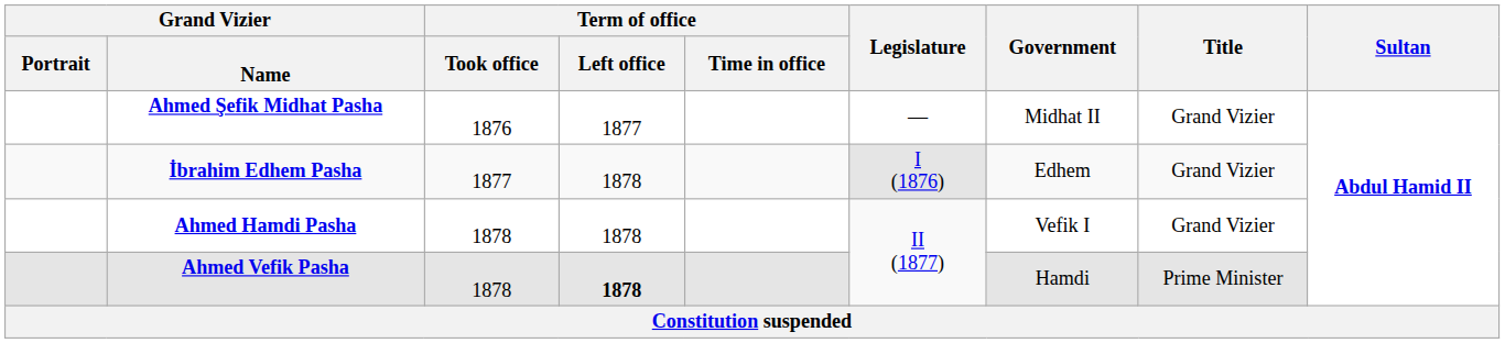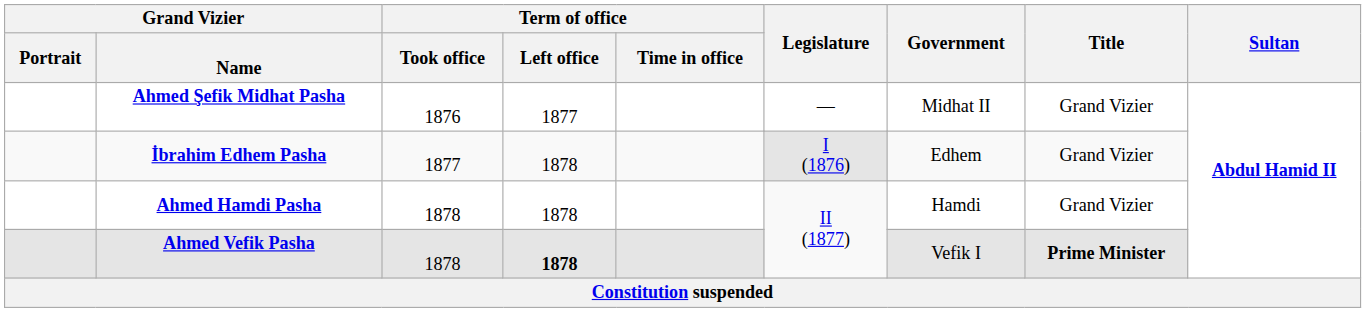 <table class="wikitable mw-collapsible" style="text-align:center; width:95%">
 <tr>
 <th colspan="2">Grand Vizier</th>
 <th colspan="3">Term of office</th>
 <th rowspan="2">Legislature</th>
 <th rowspan="2">Government</th>
 <th rowspan="2">Title</th>
 <th rowspan="2"><a href='#'>Sultan</a></th>
 </tr>
 <tr>
 <th>Portrait</th>
 <th><br>Name<br></th>
 <th>Took office</th>
 <th>Left office</th>
 <th>Time in office</th>
 </tr>
 <tr bgcolor="#ffffff">
 <td></td>
 <td><a href='#'><strong>Ahmed Şefik Midhat Pasha</strong></a><br><br></td>
 <td><br>1876</td>
 <td><br>1877</td>
 <td></td>
 <td rowspan="2">—</td>
 <td>Midhat II</td>
 <td>Grand Vizier</td>
 <td rowspan="6"><strong><a href='#'>Abdul Hamid II</a></strong><br><br></td>
 </tr>
 <tr>
 <td rowspan="3"></td>
 <td rowspan="3"><strong><a href='#'>İbrahim Edhem Pasha</a></strong><br></td>
 <td rowspan="3"><br>1877</td>
 <td rowspan="3"><br>1878</td>
 <td rowspan="3"></td>
 <td rowspan="3">Edhem</td>
 <td rowspan="3">Grand Vizier</td>
 </tr>
 <tr bgcolor="#e5e5e5">
 <td><a href='#'>I</a><br>(<a href='#'>1876</a>)</td>
 </tr>
 <tr>
 <td rowspan="3"><a href='#'>II</a><br>(<a href='#'>1877</a>)</td>
 </tr>
 <tr bgcolor="#ffffff">
 <td></td>
 <td><strong><a href='#'>Ahmed Hamdi Pasha</a></strong><br></td>
 <td><br>1878</td>
 <td><br>1878</td>
 <td></td>
-<td>Vefik I</td>
+<td>Hamdi</td>
 <td>Grand Vizier</td>
 </tr>
 <tr bgcolor="#e5e5e5">
 <td></td>
 <td><strong><a href='#'>Ahmed Vefik Pasha</a></strong><br><br></td>
 <td><br>1878</td>
 <td><strong><br>1878</strong></td>
 <td></td>
-<td>Hamdi</td>
-<td>Prime Minister</td>
+<td>Vefik I</td>
+<td><strong>Prime Minister</strong></td>
 </tr>
 <tr>
 <th colspan="9"><a href='#'>Constitution</a> suspended</th>
 </tr>
 </table>
